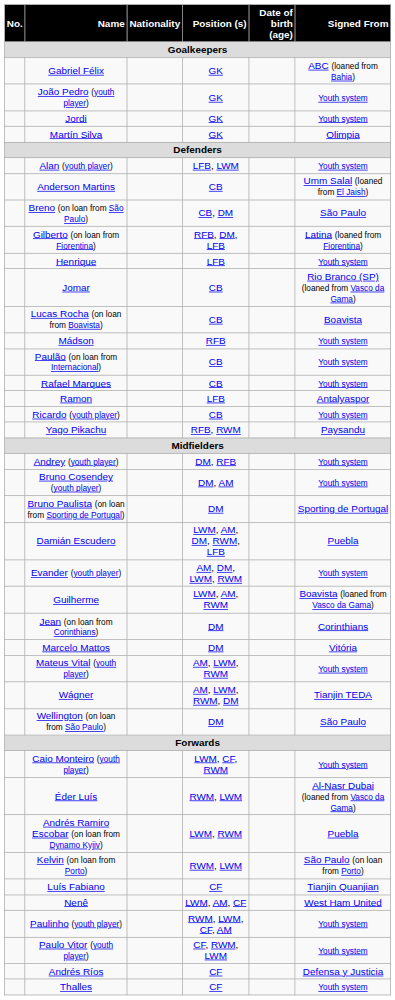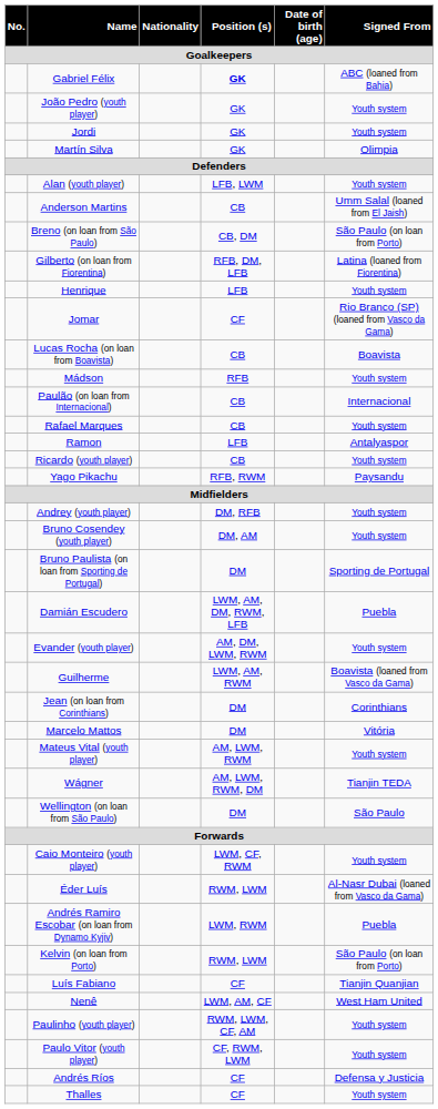 <table class="wikitable"  style="text-align:center; font-size:85%; width:85%;">
 <tr>
 <th style="background:black; color:white; text-align:right;">No.</th>
 <th style="background:black; color:white; text-align:right;">Name</th>
 <th style="background:black; color:white; text-align:right;">Nationality</th>
 <th style="background:black; color:white; text-align:right;">Position (s)</th>
 <th style="background:black; color:white; text-align:right;">Date of birth (age)</th>
 <th style="background:black; color:white; text-align:right;">Signed From</th>
 </tr>
 <tr>
 <th colspan="6"  style="background:#dcdcdc; text-align:center;">Goalkeepers</th>
 </tr>
 <tr>
 <td></td>
 <td><a href='#'>Gabriel Félix</a></td>
 <td></td>
-<td><a href='#'>GK</a></td>
+<td><strong><a href='#'>GK</a></strong></td>
 <td></td>
 <td> <a href='#'>ABC</a> <small>(loaned from <a href='#'>Bahia</a>)</small></td>
 </tr>
 <tr>
 <td></td>
 <td><a href='#'>João Pedro</a> <small>(<a href='#'>youth player</a>)</small></td>
 <td></td>
 <td><a href='#'>GK</a></td>
 <td></td>
 <td><small><a href='#'>Youth system</a></small></td>
 </tr>
 <tr>
 <td></td>
 <td><a href='#'>Jordi</a></td>
 <td></td>
 <td><a href='#'>GK</a></td>
 <td></td>
 <td><small><a href='#'>Youth system</a></small></td>
 </tr>
 <tr>
 <td></td>
 <td><a href='#'>Martín Silva</a></td>
 <td></td>
 <td><a href='#'>GK</a></td>
 <td></td>
 <td> <a href='#'>Olimpia</a></td>
 </tr>
 <tr>
 <th colspan="6"  style="background:#dcdcdc; text-align:center;">Defenders</th>
 </tr>
 <tr>
 <td></td>
 <td><a href='#'>Alan</a> <small>(<a href='#'>youth player</a>)</small></td>
 <td></td>
 <td><a href='#'>LFB</a>, <a href='#'>LWM</a></td>
 <td></td>
 <td><small><a href='#'>Youth system</a></small></td>
 </tr>
 <tr>
 <td></td>
 <td><a href='#'>Anderson Martins</a></td>
 <td></td>
 <td><a href='#'>CB</a></td>
 <td></td>
 <td> <a href='#'>Umm Salal</a> <small>(loaned from <a href='#'>El Jaish</a>)</small></td>
 </tr>
 <tr>
 <td></td>
 <td><a href='#'>Breno</a> <small>(on loan from <a href='#'>São Paulo</a>)</small></td>
 <td></td>
 <td><a href='#'>CB</a>, <a href='#'>DM</a></td>
 <td></td>
-<td> <a href='#'>São Paulo</a></td>
+<td> <a href='#'>São Paulo</a> <small>(on loan from <a href='#'>Porto</a>)</small></td>
 </tr>
 <tr>
 <td></td>
 <td><a href='#'>Gilberto</a> <small>(on loan from <a href='#'>Fiorentina</a>)</small></td>
 <td></td>
 <td><a href='#'>RFB</a>, <a href='#'>DM</a>, <a href='#'>LFB</a></td>
 <td></td>
 <td> <a href='#'>Latina</a> <small>(loaned from <a href='#'>Fiorentina</a>)</small></td>
 </tr>
 <tr>
 <td></td>
 <td><a href='#'>Henrique</a></td>
 <td></td>
 <td><a href='#'>LFB</a></td>
 <td></td>
 <td><small><a href='#'>Youth system</a></small></td>
 </tr>
 <tr>
 <td></td>
 <td><a href='#'>Jomar</a></td>
 <td></td>
-<td><a href='#'>CB</a></td>
+<td><a href='#'>CF</a></td>
 <td></td>
 <td> <a href='#'>Rio Branco (SP)</a> <small>(loaned from <a href='#'>Vasco da Gama</a>)</small></td>
 </tr>
 <tr>
 <td></td>
 <td><a href='#'>Lucas Rocha</a> <small>(on loan from <a href='#'>Boavista</a>)</small></td>
 <td></td>
 <td><a href='#'>CB</a></td>
 <td></td>
 <td> <a href='#'>Boavista</a></td>
 </tr>
 <tr>
 <td></td>
 <td><a href='#'>Mádson</a></td>
 <td></td>
 <td><a href='#'>RFB</a></td>
 <td></td>
 <td><small><a href='#'>Youth system</a></small></td>
 </tr>
 <tr>
 <td></td>
 <td><a href='#'>Paulão</a> <small>(on loan from <a href='#'>Internacional</a>)</small></td>
 <td></td>
 <td><a href='#'>CB</a></td>
 <td></td>
-<td><small><a href='#'>Youth system</a></small></td>
+<td> <a href='#'>Internacional</a></td>
 </tr>
 <tr>
 <td></td>
 <td><a href='#'>Rafael Marques</a></td>
 <td></td>
 <td><a href='#'>CB</a></td>
 <td></td>
 <td><small><a href='#'>Youth system</a></small></td>
 </tr>
 <tr>
 <td></td>
 <td><a href='#'>Ramon</a></td>
 <td></td>
 <td><a href='#'>LFB</a></td>
 <td></td>
 <td> <a href='#'>Antalyaspor</a></td>
 </tr>
 <tr>
 <td></td>
 <td><a href='#'>Ricardo</a> <small>(<a href='#'>youth player</a>)</small></td>
 <td></td>
 <td><a href='#'>CB</a></td>
 <td></td>
 <td><small><a href='#'>Youth system</a></small></td>
 </tr>
 <tr>
 <td></td>
 <td><a href='#'>Yago Pikachu</a></td>
 <td></td>
 <td><a href='#'>RFB</a>, <a href='#'>RWM</a></td>
 <td></td>
 <td> <a href='#'>Paysandu</a></td>
 </tr>
 <tr>
 <th colspan="7"  style="background:#dcdcdc; text-align:center;">Midfielders</th>
 </tr>
 <tr>
 <td></td>
 <td><a href='#'>Andrey</a> <small>(<a href='#'>youth player</a>)</small></td>
 <td></td>
 <td><a href='#'>DM</a>, <a href='#'>RFB</a></td>
 <td></td>
 <td><small><a href='#'>Youth system</a></small></td>
 </tr>
 <tr>
 <td></td>
 <td><a href='#'>Bruno Cosendey</a> <small>(<a href='#'>youth player</a>)</small></td>
 <td></td>
 <td><a href='#'>DM</a>, <a href='#'>AM</a></td>
 <td></td>
 <td><small><a href='#'>Youth system</a></small></td>
 </tr>
 <tr>
 <td></td>
 <td><a href='#'>Bruno Paulista</a> <small>(on loan from <a href='#'>Sporting de Portugal</a>)</small></td>
 <td></td>
 <td><a href='#'>DM</a></td>
 <td></td>
 <td> <a href='#'>Sporting de Portugal</a></td>
 </tr>
 <tr>
 <td></td>
 <td><a href='#'>Damián Escudero</a></td>
 <td></td>
 <td><a href='#'>LWM</a>, <a href='#'>AM</a>, <a href='#'>DM</a>, <a href='#'>RWM</a>, <a href='#'>LFB</a></td>
 <td></td>
 <td> <a href='#'>Puebla</a></td>
 </tr>
 <tr>
 <td></td>
 <td><a href='#'>Evander</a> <small>(<a href='#'>youth player</a>)</small></td>
 <td></td>
 <td><a href='#'>AM</a>, <a href='#'>DM</a>, <a href='#'>LWM</a>, <a href='#'>RWM</a></td>
 <td></td>
 <td><small><a href='#'>Youth system</a></small></td>
 </tr>
 <tr>
 <td></td>
 <td><a href='#'>Guilherme</a></td>
 <td></td>
 <td><a href='#'>LWM</a>, <a href='#'>AM</a>, <a href='#'>RWM</a></td>
 <td></td>
 <td> <a href='#'>Boavista</a> <small>(loaned from <a href='#'>Vasco da Gama</a>)</small></td>
 </tr>
 <tr>
 <td></td>
 <td><a href='#'>Jean</a> <small>(on loan from <a href='#'>Corinthians</a>)</small></td>
 <td></td>
 <td><a href='#'>DM</a></td>
 <td></td>
 <td> <a href='#'>Corinthians</a></td>
 </tr>
 <tr>
 <td></td>
 <td><a href='#'>Marcelo Mattos</a></td>
 <td></td>
 <td><a href='#'>DM</a></td>
 <td></td>
 <td> <a href='#'>Vitória</a></td>
 </tr>
 <tr>
 <td></td>
 <td><a href='#'>Mateus Vital</a> <small>(<a href='#'>youth player</a>)</small></td>
 <td></td>
 <td><a href='#'>AM</a>, <a href='#'>LWM</a>, <a href='#'>RWM</a></td>
 <td></td>
 <td><small><a href='#'>Youth system</a></small></td>
 </tr>
 <tr>
 <td></td>
 <td><a href='#'>Wágner</a></td>
 <td></td>
 <td><a href='#'>AM</a>, <a href='#'>LWM</a>, <a href='#'>RWM</a>, <a href='#'>DM</a></td>
 <td></td>
 <td> <a href='#'>Tianjin TEDA</a></td>
 </tr>
 <tr>
 <td></td>
 <td><a href='#'>Wellington</a> <small>(on loan from <a href='#'>São Paulo</a>)</small></td>
 <td></td>
 <td><a href='#'>DM</a></td>
 <td></td>
 <td> <a href='#'>São Paulo</a></td>
 </tr>
 <tr>
 <th colspan="11"  style="background:#dcdcdc; text-align:center;">Forwards</th>
 </tr>
 <tr>
 <td></td>
 <td><a href='#'>Caio Monteiro</a> <small>(<a href='#'>youth player</a>)</small></td>
 <td></td>
 <td><a href='#'>LWM</a>, <a href='#'>CF</a>, <a href='#'>RWM</a></td>
 <td></td>
 <td><small><a href='#'>Youth system</a></small></td>
 </tr>
 <tr>
 <td></td>
 <td><a href='#'>Éder Luís</a></td>
 <td></td>
 <td><a href='#'>RWM</a>, <a href='#'>LWM</a></td>
 <td></td>
 <td> <a href='#'>Al-Nasr Dubai</a> <small>(loaned from <a href='#'>Vasco da Gama</a>)</small></td>
 </tr>
 <tr>
 <td></td>
 <td><a href='#'>Andrés Ramiro Escobar</a> <small>(on loan from <a href='#'>Dynamo Kyjiv</a>)</small></td>
 <td></td>
 <td><a href='#'>LWM</a>, <a href='#'>RWM</a></td>
 <td></td>
 <td> <a href='#'>Puebla</a></td>
 </tr>
 <tr>
 <td></td>
 <td><a href='#'>Kelvin</a> <small>(on loan from <a href='#'>Porto</a>)</small></td>
 <td></td>
 <td><a href='#'>RWM</a>, <a href='#'>LWM</a></td>
 <td></td>
 <td> <a href='#'>São Paulo</a> <small>(on loan from <a href='#'>Porto</a>)</small></td>
 </tr>
 <tr>
 <td></td>
 <td><a href='#'>Luís Fabiano</a></td>
 <td></td>
 <td><a href='#'>CF</a></td>
 <td></td>
 <td> <a href='#'>Tianjin Quanjian</a></td>
 </tr>
 <tr>
 <td></td>
 <td><a href='#'>Nenê</a></td>
 <td></td>
 <td><a href='#'>LWM</a>, <a href='#'>AM</a>, <a href='#'>CF</a></td>
 <td></td>
 <td> <a href='#'>West Ham United</a></td>
 </tr>
 <tr>
 <td></td>
 <td><a href='#'>Paulinho</a> <small>(<a href='#'>youth player</a>)</small></td>
 <td></td>
 <td><a href='#'>RWM</a>, <a href='#'>LWM</a>, <a href='#'>CF</a>, <a href='#'>AM</a></td>
 <td></td>
 <td><small><a href='#'>Youth system</a></small></td>
 </tr>
 <tr>
 <td></td>
 <td><a href='#'>Paulo Vitor</a> <small>(<a href='#'>youth player</a>)</small></td>
 <td></td>
 <td><a href='#'>CF</a>, <a href='#'>RWM</a>, <a href='#'>LWM</a></td>
 <td></td>
 <td><small><a href='#'>Youth system</a></small></td>
 </tr>
 <tr>
 <td></td>
 <td><a href='#'>Andrés Ríos</a></td>
 <td></td>
 <td><a href='#'>CF</a></td>
 <td></td>
 <td> <a href='#'>Defensa y Justicia</a></td>
 </tr>
 <tr>
 <td></td>
 <td><a href='#'>Thalles</a></td>
 <td></td>
 <td><a href='#'>CF</a></td>
 <td></td>
 <td><small><a href='#'>Youth system</a></small></td>
 </tr>
 </table>
